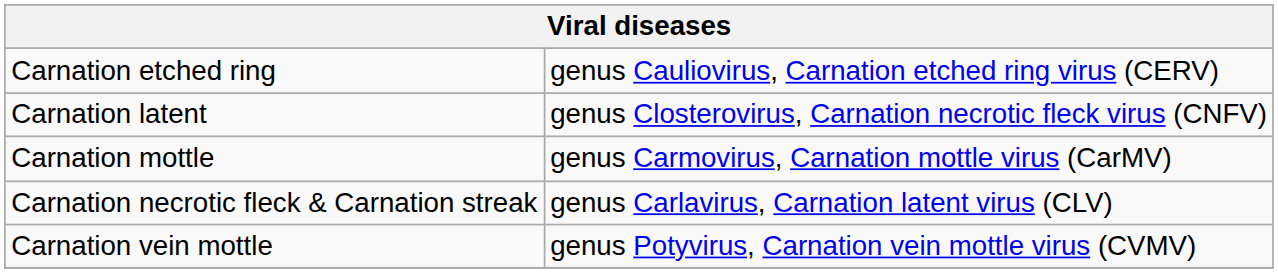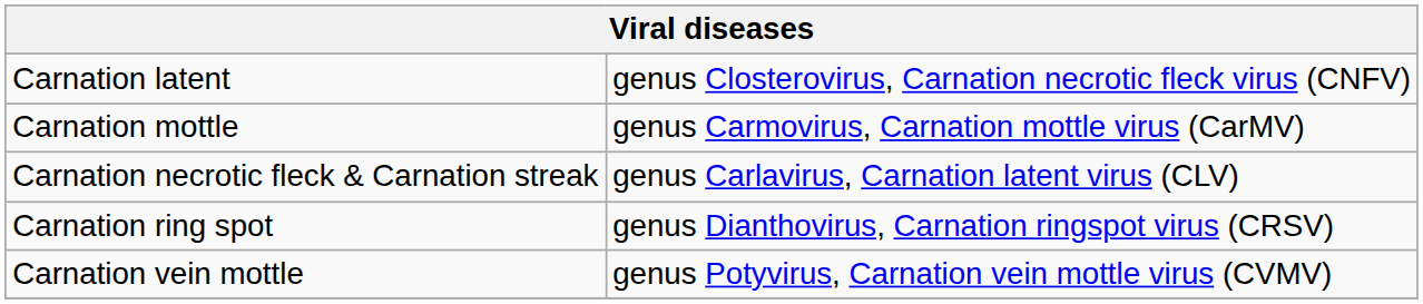 <table class="wikitable" style="clear">
 <tr>
 <th colspan=2><strong>Viral diseases</strong><br></th>
-</tr>
-<tr>
-<td>Carnation etched ring</td>
-<td>genus <a href='#'>Cauliovirus</a>, <a href='#'>Carnation etched ring virus</a> (CERV)</td>
 </tr>
 <tr>
 <td>Carnation latent</td>
 <td>genus <a href='#'>Closterovirus</a>, <a href='#'>Carnation necrotic fleck virus</a> (CNFV)</td>
 </tr>
 <tr>
 <td>Carnation mottle</td>
 <td>genus <a href='#'>Carmovirus</a>, <a href='#'>Carnation mottle virus</a> (CarMV)</td>
 </tr>
 <tr>
 <td>Carnation necrotic fleck & Carnation streak</td>
 <td>genus <a href='#'>Carlavirus</a>, <a href='#'>Carnation latent virus</a> (CLV)</td>
 </tr>
 <tr>
+<td>Carnation ring spot</td>
+<td>genus <a href='#'>Dianthovirus</a>, <a href='#'>Carnation ringspot virus</a> (CRSV)</td>
+</tr>
+<tr>
 <td>Carnation vein mottle</td>
 <td>genus <a href='#'>Potyvirus</a>, <a href='#'>Carnation vein mottle virus</a> (CVMV)</td>
 </tr>
 <tr>
 </tr>
 </table>
